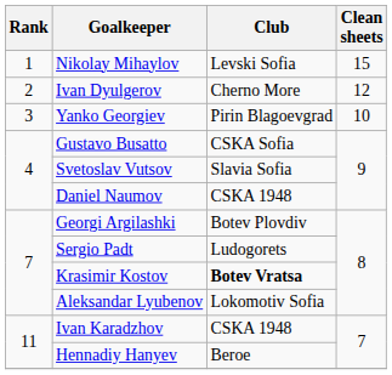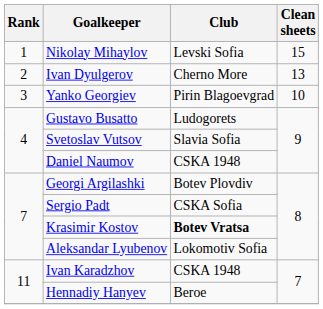 <table class="wikitable" style="text-align:center">
 <tr>
 <th>Rank</th>
 <th>Goalkeeper</th>
 <th>Club</th>
 <th>Clean<br>sheets</th>
 </tr>
 <tr>
 <td rowspan=1>1</td>
 <td align="left"> <a href='#'>Nikolay Mihaylov</a></td>
 <td align="left">Levski Sofia</td>
 <td rowspan=1>15</td>
 </tr>
 <tr>
 <td rowspan=1>2</td>
 <td align="left"> <a href='#'>Ivan Dyulgerov</a></td>
 <td align="left">Cherno More</td>
-<td rowspan=1>12</td>
+<td rowspan=1>13</td>
 </tr>
 <tr>
 <td rowspan=1>3</td>
 <td align="left"> <a href='#'>Yanko Georgiev</a></td>
 <td align="left">Pirin Blagoevgrad</td>
 <td rowspan=1>10</td>
 </tr>
 <tr>
 <td rowspan=3>4</td>
 <td align="left"> <a href='#'>Gustavo Busatto</a></td>
-<td align="left">CSKA Sofia</td>
+<td align="left">Ludogorets</td>
 <td rowspan=3>9</td>
 </tr>
 <tr>
 <td align="left"> <a href='#'>Svetoslav Vutsov</a></td>
 <td align="left">Slavia Sofia</td>
 </tr>
 <tr>
 <td align="left"> <a href='#'>Daniel Naumov</a></td>
 <td align="left">CSKA 1948</td>
 </tr>
 <tr>
 <td rowspan=4>7</td>
 <td align="left"> <a href='#'>Georgi Argilashki</a></td>
 <td align="left">Botev Plovdiv</td>
 <td rowspan=4>8</td>
 </tr>
 <tr>
 <td align="left"> <a href='#'>Sergio Padt</a></td>
-<td align="left">Ludogorets</td>
+<td align="left">CSKA Sofia</td>
 </tr>
 <tr>
 <td align="left"> <a href='#'>Krasimir Kostov</a></td>
 <td align="left"><strong>Botev Vratsa</strong></td>
 </tr>
 <tr>
 <td align="left"> <a href='#'>Aleksandar Lyubenov</a></td>
 <td align="left">Lokomotiv Sofia</td>
 </tr>
 <tr>
 <td rowspan=2>11</td>
 <td align="left"> <a href='#'>Ivan Karadzhov</a></td>
 <td align="left">CSKA 1948</td>
 <td rowspan=2>7</td>
 </tr>
 <tr>
 <td align="left"> <a href='#'>Hennadiy Hanyev</a></td>
 <td align="left">Beroe</td>
 </tr>
 <tr>
 </tr>
 </table>
